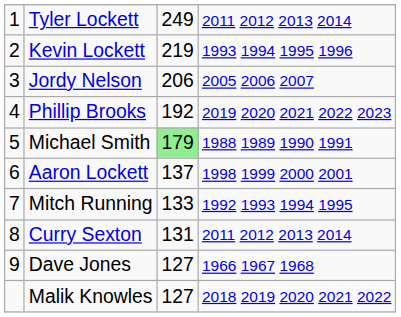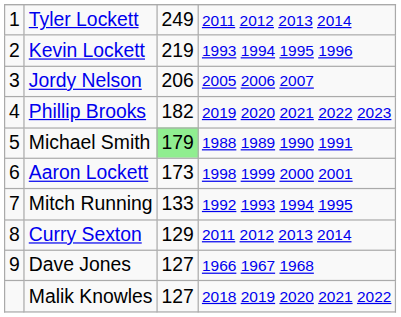 <table class="wikitable">
 <tr>
 </tr>
 <tr>
 <td>1</td>
 <td><a href='#'>Tyler Lockett</a></td>
 <td>249</td>
 <td style="font-size:80%;"><a href='#'>2011</a> <a href='#'>2012</a> <a href='#'>2013</a> <a href='#'>2014</a></td>
 </tr>
 <tr>
 <td>2</td>
 <td><a href='#'>Kevin Lockett</a></td>
 <td>219</td>
 <td style="font-size:80%;"><a href='#'>1993</a> <a href='#'>1994</a> <a href='#'>1995</a> <a href='#'>1996</a></td>
 </tr>
 <tr>
 <td>3</td>
 <td><a href='#'>Jordy Nelson</a></td>
 <td>206</td>
 <td style="font-size:80%;"><a href='#'>2005</a> <a href='#'>2006</a> <a href='#'>2007</a></td>
 </tr>
 <tr>
 <td>4</td>
 <td><a href='#'>Phillip Brooks</a></td>
-<td>192</td>
+<td>182</td>
 <td style="font-size:80%;"><a href='#'>2019</a> <a href='#'>2020</a> <a href='#'>2021</a> <a href='#'>2022</a> <a href='#'>2023</a></td>
 </tr>
 <tr>
 <td>5</td>
 <td>Michael Smith</td>
 <td style="background: lightgreen;">179</td>
 <td style="font-size:80%;"><a href='#'>1988</a> <a href='#'>1989</a> <a href='#'>1990</a> <a href='#'>1991</a></td>
 </tr>
 <tr>
 <td>6</td>
 <td><a href='#'>Aaron Lockett</a></td>
-<td>137</td>
+<td>173</td>
 <td style="font-size:80%;"><a href='#'>1998</a> <a href='#'>1999</a> <a href='#'>2000</a> <a href='#'>2001</a></td>
 </tr>
 <tr>
 <td>7</td>
 <td>Mitch Running</td>
 <td>133</td>
 <td style="font-size:80%;"><a href='#'>1992</a> <a href='#'>1993</a> <a href='#'>1994</a> <a href='#'>1995</a></td>
 </tr>
 <tr>
 <td>8</td>
 <td><a href='#'>Curry Sexton</a></td>
-<td>131</td>
+<td>129</td>
 <td style="font-size:80%;"><a href='#'>2011</a> <a href='#'>2012</a> <a href='#'>2013</a> <a href='#'>2014</a></td>
 </tr>
 <tr>
 <td>9</td>
 <td>Dave Jones</td>
 <td>127</td>
 <td style="font-size:80%;"><a href='#'>1966</a> <a href='#'>1967</a> <a href='#'>1968</a></td>
 </tr>
 <tr>
 <td></td>
 <td>Malik Knowles</td>
 <td>127</td>
 <td style="font-size:80%;"><a href='#'>2018</a> <a href='#'>2019</a> <a href='#'>2020</a> <a href='#'>2021</a> <a href='#'>2022</a></td>
 </tr>
 </table>
